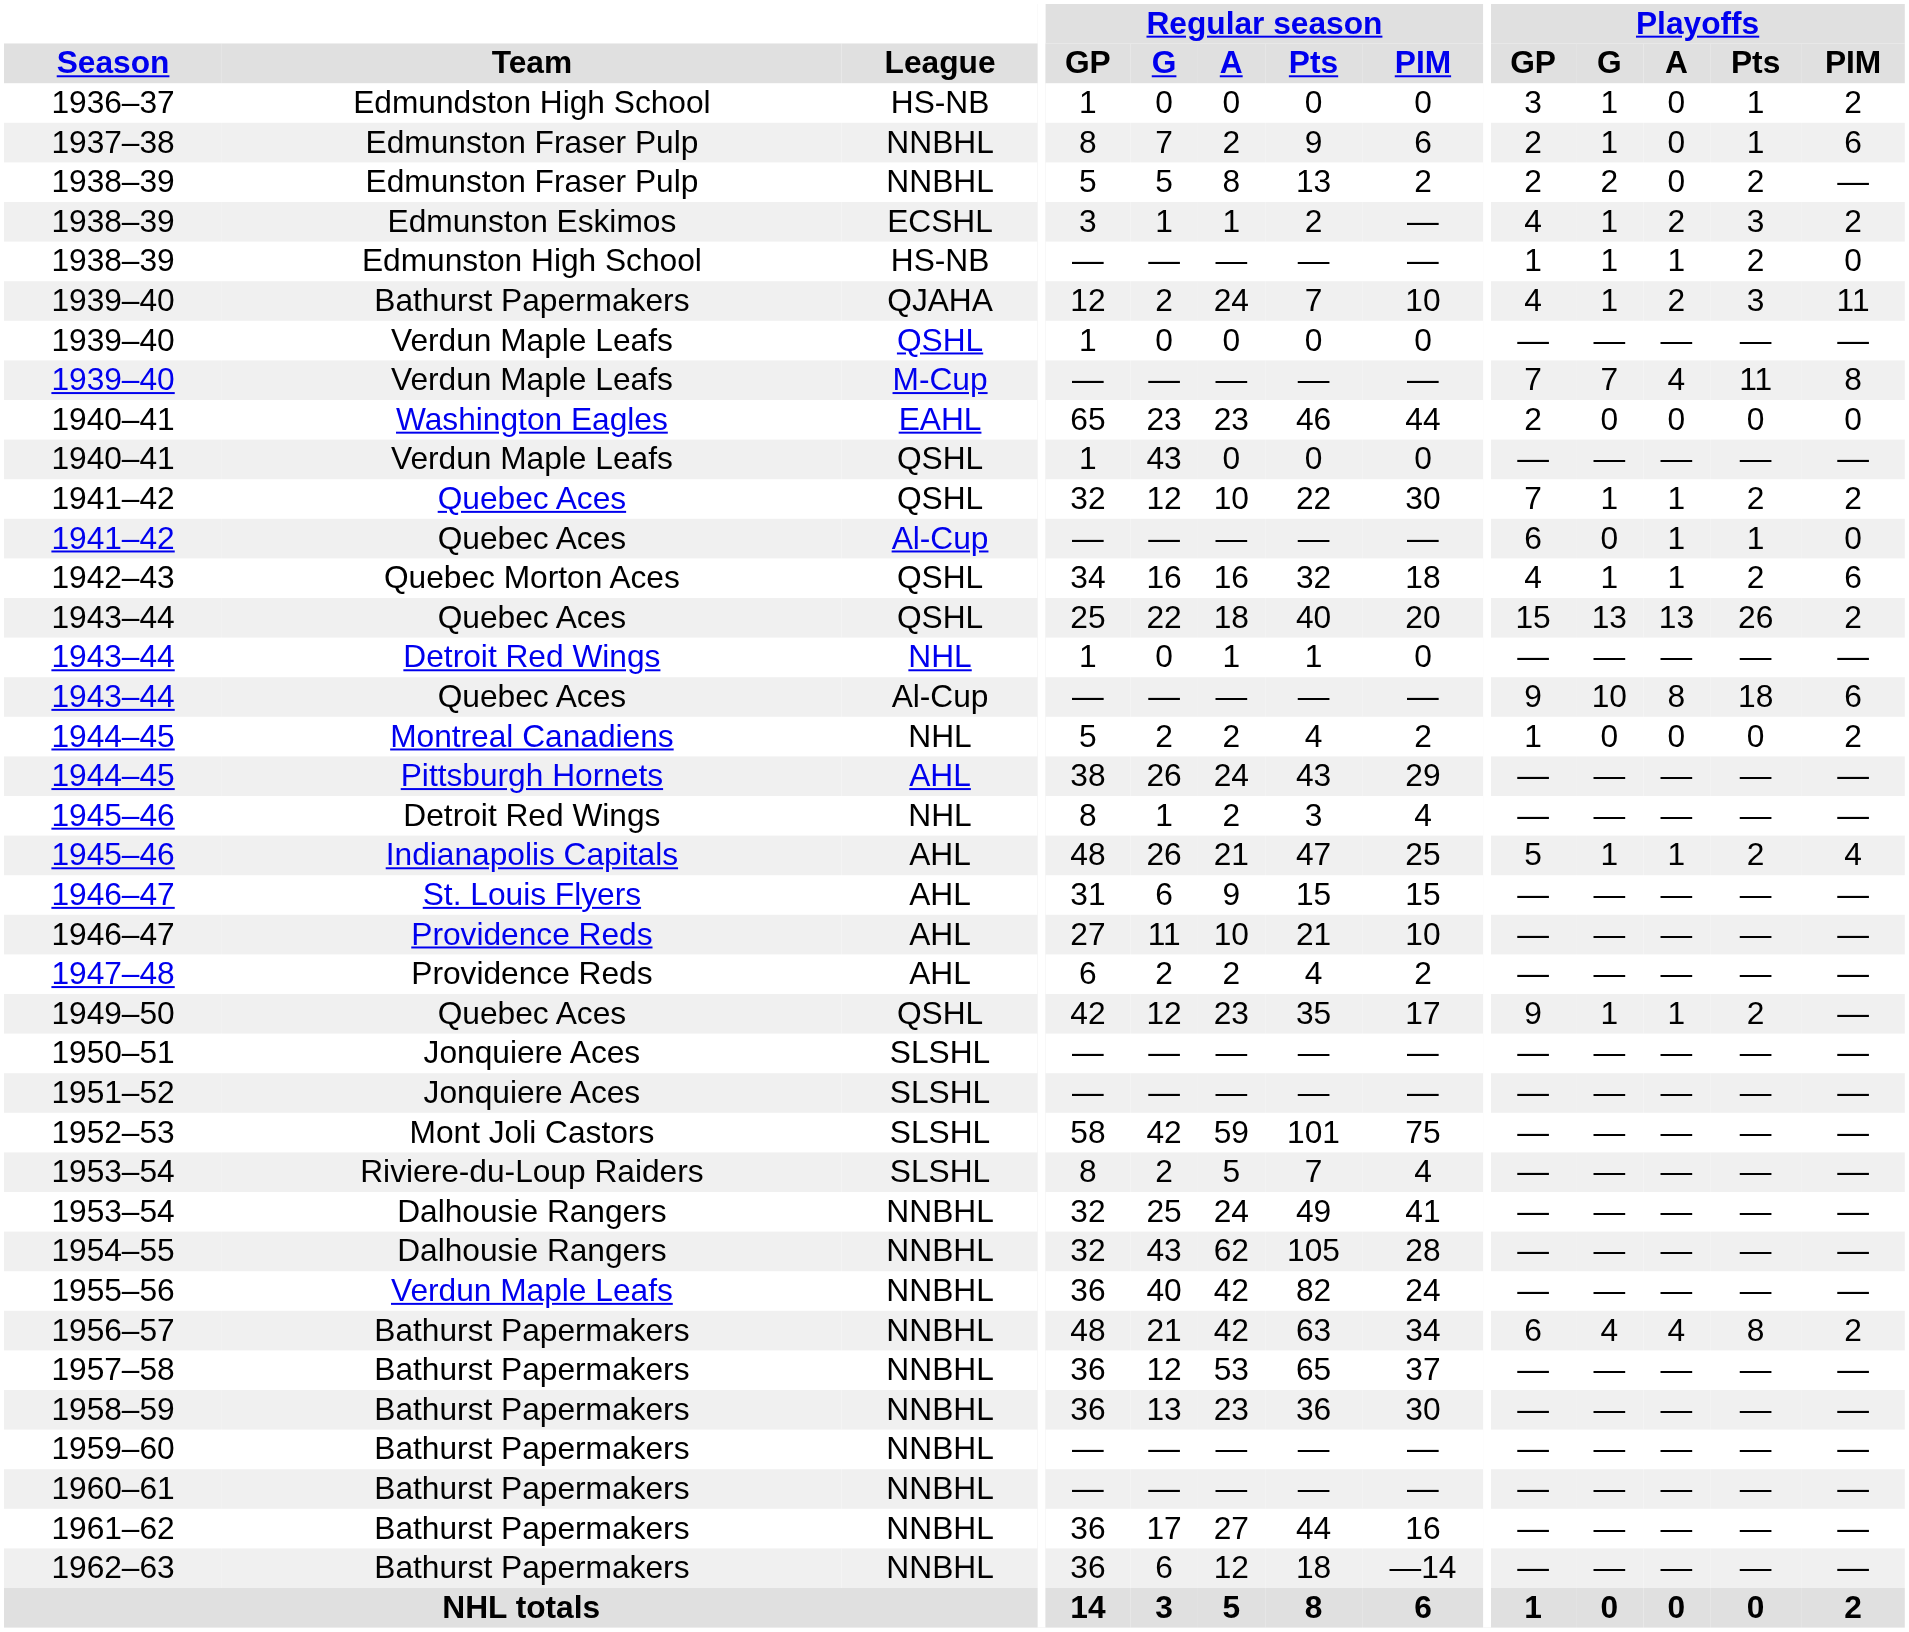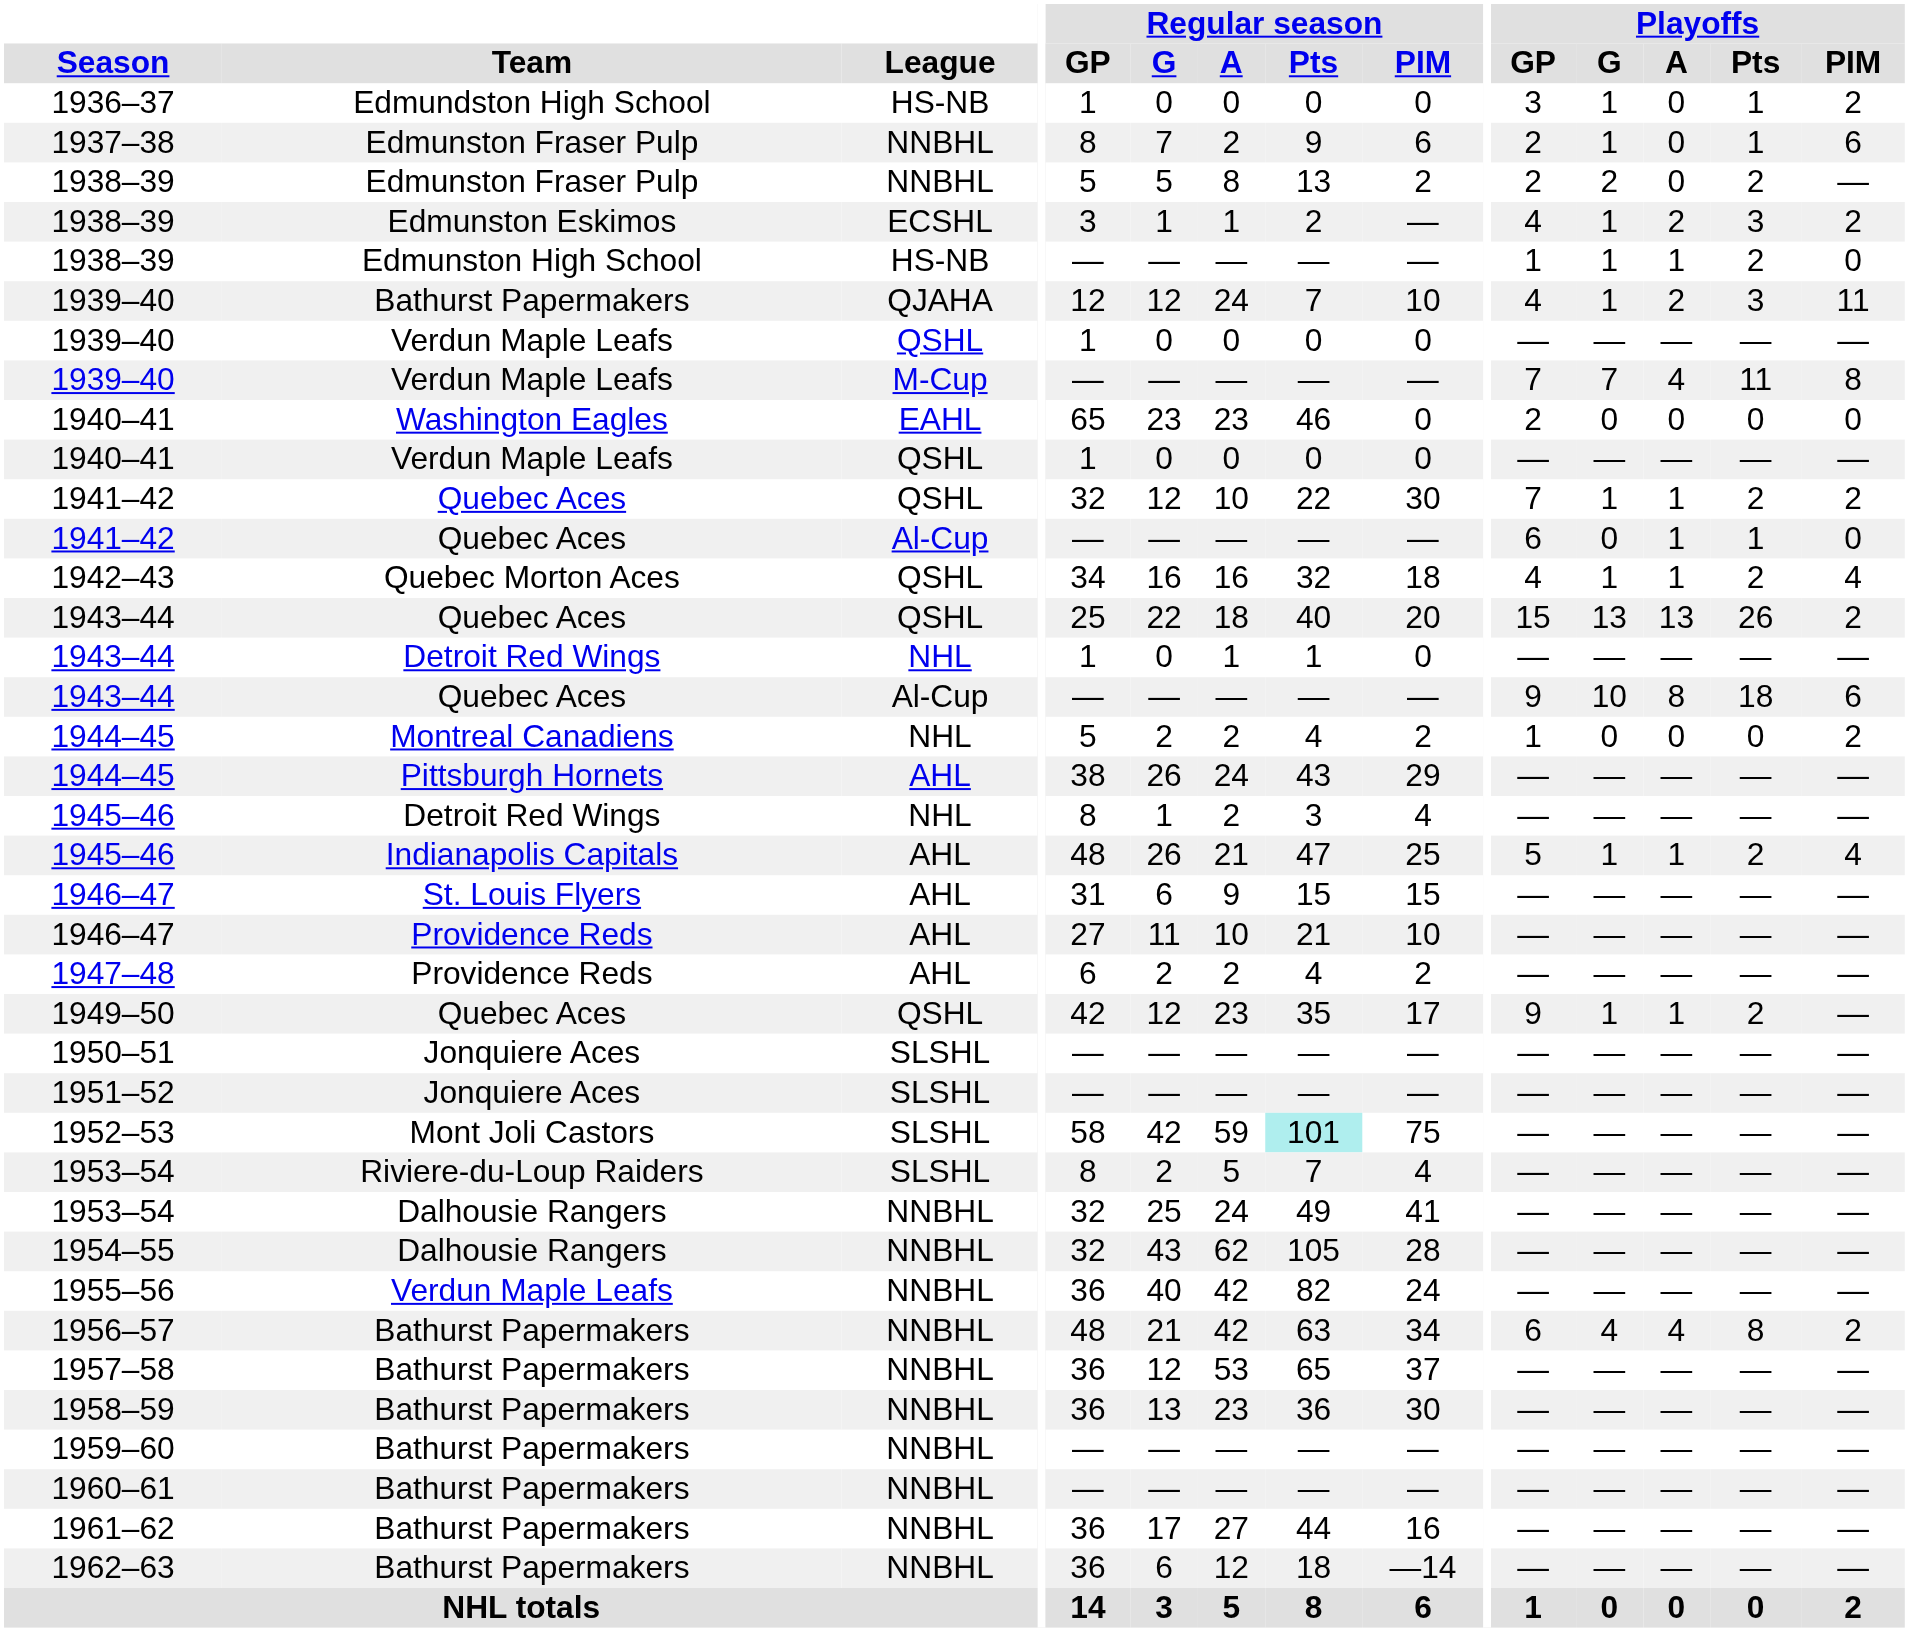 <table border="0" cellpadding="1" cellspacing="0" style="text-align:center; width:60em">
 <tr bgcolor="#e0e0e0">
 <th colspan="3" bgcolor="#ffffff"></th>
 <th rowspan="100" bgcolor="#ffffff"></th>
 <th colspan="5"><a href='#'>Regular season</a></th>
 <th rowspan="100" bgcolor="#ffffff"></th>
 <th colspan="5"><a href='#'>Playoffs</a></th>
 </tr>
 <tr bgcolor="#e0e0e0">
 <th><a href='#'>Season</a></th>
 <th>Team</th>
 <th>League</th>
 <th>GP</th>
 <th><a href='#'>G</a></th>
 <th><a href='#'>A</a></th>
 <th><a href='#'>Pts</a></th>
 <th><a href='#'>PIM</a></th>
 <th>GP</th>
 <th>G</th>
 <th>A</th>
 <th>Pts</th>
 <th>PIM</th>
 </tr>
 <tr>
 <td>1936–37</td>
 <td>Edmundston High School</td>
 <td>HS-NB</td>
 <td>1</td>
 <td>0</td>
 <td>0</td>
 <td>0</td>
 <td>0</td>
 <td>3</td>
 <td>1</td>
 <td>0</td>
 <td>1</td>
 <td>2</td>
 </tr>
 <tr bgcolor="#f0f0f0">
 <td>1937–38</td>
 <td>Edmunston Fraser Pulp</td>
 <td>NNBHL</td>
 <td>8</td>
 <td>7</td>
 <td>2</td>
 <td>9</td>
 <td>6</td>
 <td>2</td>
 <td>1</td>
 <td>0</td>
 <td>1</td>
 <td>6</td>
 </tr>
 <tr>
 <td>1938–39</td>
 <td>Edmunston Fraser Pulp</td>
 <td>NNBHL</td>
 <td>5</td>
 <td>5</td>
 <td>8</td>
 <td>13</td>
 <td>2</td>
 <td>2</td>
 <td>2</td>
 <td>0</td>
 <td>2</td>
 <td>—</td>
 </tr>
 <tr bgcolor="#f0f0f0">
 <td>1938–39</td>
 <td>Edmunston Eskimos</td>
 <td>ECSHL</td>
 <td>3</td>
 <td>1</td>
 <td>1</td>
 <td>2</td>
 <td>—</td>
 <td>4</td>
 <td>1</td>
 <td>2</td>
 <td>3</td>
 <td>2</td>
 </tr>
 <tr>
 <td>1938–39</td>
 <td>Edmunston High School</td>
 <td>HS-NB</td>
 <td>—</td>
 <td>—</td>
 <td>—</td>
 <td>—</td>
 <td>—</td>
 <td>1</td>
 <td>1</td>
 <td>1</td>
 <td>2</td>
 <td>0</td>
 </tr>
 <tr bgcolor="#f0f0f0">
 <td>1939–40</td>
 <td>Bathurst Papermakers</td>
 <td>QJAHA</td>
 <td>12</td>
-<td>2</td>
+<td>12</td>
 <td>24</td>
 <td>7</td>
 <td>10</td>
 <td>4</td>
 <td>1</td>
 <td>2</td>
 <td>3</td>
 <td>11</td>
 </tr>
 <tr>
 <td>1939–40</td>
 <td>Verdun Maple Leafs</td>
 <td><a href='#'>QSHL</a></td>
 <td>1</td>
 <td>0</td>
 <td>0</td>
 <td>0</td>
 <td>0</td>
 <td>—</td>
 <td>—</td>
 <td>—</td>
 <td>—</td>
 <td>—</td>
 </tr>
 <tr bgcolor="#f0f0f0">
 <td><a href='#'>1939–40</a></td>
 <td>Verdun Maple Leafs</td>
 <td><a href='#'>M-Cup</a></td>
 <td>—</td>
 <td>—</td>
 <td>—</td>
 <td>—</td>
 <td>—</td>
 <td>7</td>
 <td>7</td>
 <td>4</td>
 <td>11</td>
 <td>8</td>
 </tr>
 <tr>
 <td>1940–41</td>
 <td><a href='#'>Washington Eagles</a></td>
 <td><a href='#'>EAHL</a></td>
 <td>65</td>
 <td>23</td>
 <td>23</td>
 <td>46</td>
-<td>44</td>
+<td>0</td>
 <td>2</td>
 <td>0</td>
 <td>0</td>
 <td>0</td>
 <td>0</td>
 </tr>
 <tr bgcolor="#f0f0f0">
 <td>1940–41</td>
 <td>Verdun Maple Leafs</td>
 <td>QSHL</td>
 <td>1</td>
-<td>43</td>
+<td>0</td>
 <td>0</td>
 <td>0</td>
 <td>0</td>
 <td>—</td>
 <td>—</td>
 <td>—</td>
 <td>—</td>
 <td>—</td>
 </tr>
 <tr>
 <td>1941–42</td>
 <td><a href='#'>Quebec Aces</a></td>
 <td>QSHL</td>
 <td>32</td>
 <td>12</td>
 <td>10</td>
 <td>22</td>
 <td>30</td>
 <td>7</td>
 <td>1</td>
 <td>1</td>
 <td>2</td>
 <td>2</td>
 </tr>
 <tr bgcolor="#f0f0f0">
 <td><a href='#'>1941–42</a></td>
 <td>Quebec Aces</td>
 <td><a href='#'>Al-Cup</a></td>
 <td>—</td>
 <td>—</td>
 <td>—</td>
 <td>—</td>
 <td>—</td>
 <td>6</td>
 <td>0</td>
 <td>1</td>
 <td>1</td>
 <td>0</td>
 </tr>
 <tr>
 <td>1942–43</td>
 <td>Quebec Morton Aces</td>
 <td>QSHL</td>
 <td>34</td>
 <td>16</td>
 <td>16</td>
 <td>32</td>
 <td>18</td>
 <td>4</td>
 <td>1</td>
 <td>1</td>
 <td>2</td>
-<td>6</td>
+<td>4</td>
 </tr>
 <tr bgcolor="#f0f0f0">
 <td>1943–44</td>
 <td>Quebec Aces</td>
 <td>QSHL</td>
 <td>25</td>
 <td>22</td>
 <td>18</td>
 <td>40</td>
 <td>20</td>
 <td>15</td>
 <td>13</td>
 <td>13</td>
 <td>26</td>
 <td>2</td>
 </tr>
 <tr>
 <td><a href='#'>1943–44</a></td>
 <td><a href='#'>Detroit Red Wings</a></td>
 <td><a href='#'>NHL</a></td>
 <td>1</td>
 <td>0</td>
 <td>1</td>
 <td>1</td>
 <td>0</td>
 <td>—</td>
 <td>—</td>
 <td>—</td>
 <td>—</td>
 <td>—</td>
 </tr>
 <tr bgcolor="#f0f0f0">
 <td><a href='#'>1943–44</a></td>
 <td>Quebec Aces</td>
 <td>Al-Cup</td>
 <td>—</td>
 <td>—</td>
 <td>—</td>
 <td>—</td>
 <td>—</td>
 <td>9</td>
 <td>10</td>
 <td>8</td>
 <td>18</td>
 <td>6</td>
 </tr>
 <tr>
 <td><a href='#'>1944–45</a></td>
 <td><a href='#'>Montreal Canadiens</a></td>
 <td>NHL</td>
 <td>5</td>
 <td>2</td>
 <td>2</td>
 <td>4</td>
 <td>2</td>
 <td>1</td>
 <td>0</td>
 <td>0</td>
 <td>0</td>
 <td>2</td>
 </tr>
 <tr bgcolor="#f0f0f0">
 <td><a href='#'>1944–45</a></td>
 <td><a href='#'>Pittsburgh Hornets</a></td>
 <td><a href='#'>AHL</a></td>
 <td>38</td>
 <td>26</td>
 <td>24</td>
 <td>43</td>
 <td>29</td>
 <td>—</td>
 <td>—</td>
 <td>—</td>
 <td>—</td>
 <td>—</td>
 </tr>
 <tr>
 <td><a href='#'>1945–46</a></td>
 <td>Detroit Red Wings</td>
 <td>NHL</td>
 <td>8</td>
 <td>1</td>
 <td>2</td>
 <td>3</td>
 <td>4</td>
 <td>—</td>
 <td>—</td>
 <td>—</td>
 <td>—</td>
 <td>—</td>
 </tr>
 <tr bgcolor="#f0f0f0">
 <td><a href='#'>1945–46</a></td>
 <td><a href='#'>Indianapolis Capitals</a></td>
 <td>AHL</td>
 <td>48</td>
 <td>26</td>
 <td>21</td>
 <td>47</td>
 <td>25</td>
 <td>5</td>
 <td>1</td>
 <td>1</td>
 <td>2</td>
 <td>4</td>
 </tr>
 <tr>
 <td><a href='#'>1946–47</a></td>
 <td><a href='#'>St. Louis Flyers</a></td>
 <td>AHL</td>
 <td>31</td>
 <td>6</td>
 <td>9</td>
 <td>15</td>
 <td>15</td>
 <td>—</td>
 <td>—</td>
 <td>—</td>
 <td>—</td>
 <td>—</td>
 </tr>
 <tr bgcolor="#f0f0f0">
 <td>1946–47</td>
 <td><a href='#'>Providence Reds</a></td>
 <td>AHL</td>
 <td>27</td>
 <td>11</td>
 <td>10</td>
 <td>21</td>
 <td>10</td>
 <td>—</td>
 <td>—</td>
 <td>—</td>
 <td>—</td>
 <td>—</td>
 </tr>
 <tr>
 <td><a href='#'>1947–48</a></td>
 <td>Providence Reds</td>
 <td>AHL</td>
 <td>6</td>
 <td>2</td>
 <td>2</td>
 <td>4</td>
 <td>2</td>
 <td>—</td>
 <td>—</td>
 <td>—</td>
 <td>—</td>
 <td>—</td>
 </tr>
 <tr bgcolor="#f0f0f0">
 <td>1949–50</td>
 <td>Quebec Aces</td>
 <td>QSHL</td>
 <td>42</td>
 <td>12</td>
 <td>23</td>
 <td>35</td>
 <td>17</td>
 <td>9</td>
 <td>1</td>
 <td>1</td>
 <td>2</td>
 <td>—</td>
 </tr>
 <tr>
 <td>1950–51</td>
 <td>Jonquiere Aces</td>
 <td>SLSHL</td>
 <td>—</td>
 <td>—</td>
 <td>—</td>
 <td>—</td>
 <td>—</td>
 <td>—</td>
 <td>—</td>
 <td>—</td>
 <td>—</td>
 <td>—</td>
 </tr>
 <tr bgcolor="#f0f0f0">
 <td>1951–52</td>
 <td>Jonquiere Aces</td>
 <td>SLSHL</td>
 <td>—</td>
 <td>—</td>
 <td>—</td>
 <td>—</td>
 <td>—</td>
 <td>—</td>
 <td>—</td>
 <td>—</td>
 <td>—</td>
 <td>—</td>
 </tr>
 <tr>
 <td>1952–53</td>
 <td>Mont Joli Castors</td>
 <td>SLSHL</td>
 <td>58</td>
 <td>42</td>
 <td>59</td>
-<td>101</td>
+<td style="background: paleturquoise;">101</td>
 <td>75</td>
 <td>—</td>
 <td>—</td>
 <td>—</td>
 <td>—</td>
 <td>—</td>
 </tr>
 <tr bgcolor="#f0f0f0">
 <td>1953–54</td>
 <td>Riviere-du-Loup Raiders</td>
 <td>SLSHL</td>
 <td>8</td>
 <td>2</td>
 <td>5</td>
 <td>7</td>
 <td>4</td>
 <td>—</td>
 <td>—</td>
 <td>—</td>
 <td>—</td>
 <td>—</td>
 </tr>
 <tr>
 <td>1953–54</td>
 <td>Dalhousie Rangers</td>
 <td>NNBHL</td>
 <td>32</td>
 <td>25</td>
 <td>24</td>
 <td>49</td>
 <td>41</td>
 <td>—</td>
 <td>—</td>
 <td>—</td>
 <td>—</td>
 <td>—</td>
 </tr>
 <tr bgcolor="#f0f0f0">
 <td>1954–55</td>
 <td>Dalhousie Rangers</td>
 <td>NNBHL</td>
 <td>32</td>
 <td>43</td>
 <td>62</td>
 <td>105</td>
 <td>28</td>
 <td>—</td>
 <td>—</td>
 <td>—</td>
 <td>—</td>
 <td>—</td>
 </tr>
 <tr>
 <td>1955–56</td>
 <td><a href='#'>Verdun Maple Leafs</a></td>
 <td>NNBHL</td>
 <td>36</td>
 <td>40</td>
 <td>42</td>
 <td>82</td>
 <td>24</td>
 <td>—</td>
 <td>—</td>
 <td>—</td>
 <td>—</td>
 <td>—</td>
 </tr>
 <tr bgcolor="#f0f0f0">
 <td>1956–57</td>
 <td>Bathurst Papermakers</td>
 <td>NNBHL</td>
 <td>48</td>
 <td>21</td>
 <td>42</td>
 <td>63</td>
 <td>34</td>
 <td>6</td>
 <td>4</td>
 <td>4</td>
 <td>8</td>
 <td>2</td>
 </tr>
 <tr>
 <td>1957–58</td>
 <td>Bathurst Papermakers</td>
 <td>NNBHL</td>
 <td>36</td>
 <td>12</td>
 <td>53</td>
 <td>65</td>
 <td>37</td>
 <td>—</td>
 <td>—</td>
 <td>—</td>
 <td>—</td>
 <td>—</td>
 </tr>
 <tr bgcolor="#f0f0f0">
 <td>1958–59</td>
 <td>Bathurst Papermakers</td>
 <td>NNBHL</td>
 <td>36</td>
 <td>13</td>
 <td>23</td>
 <td>36</td>
 <td>30</td>
 <td>—</td>
 <td>—</td>
 <td>—</td>
 <td>—</td>
 <td>—</td>
 </tr>
 <tr>
 <td>1959–60</td>
 <td>Bathurst Papermakers</td>
 <td>NNBHL</td>
 <td>—</td>
 <td>—</td>
 <td>—</td>
 <td>—</td>
 <td>—</td>
 <td>—</td>
 <td>—</td>
 <td>—</td>
 <td>—</td>
 <td>—</td>
 </tr>
 <tr bgcolor="#f0f0f0">
 <td>1960–61</td>
 <td>Bathurst Papermakers</td>
 <td>NNBHL</td>
 <td>—</td>
 <td>—</td>
 <td>—</td>
 <td>—</td>
 <td>—</td>
 <td>—</td>
 <td>—</td>
 <td>—</td>
 <td>—</td>
 <td>—</td>
 </tr>
 <tr>
 <td>1961–62</td>
 <td>Bathurst Papermakers</td>
 <td>NNBHL</td>
 <td>36</td>
 <td>17</td>
 <td>27</td>
 <td>44</td>
 <td>16</td>
 <td>—</td>
 <td>—</td>
 <td>—</td>
 <td>—</td>
 <td>—</td>
 </tr>
 <tr bgcolor="#f0f0f0">
 <td>1962–63</td>
 <td>Bathurst Papermakers</td>
 <td>NNBHL</td>
 <td>36</td>
 <td>6</td>
 <td>12</td>
 <td>18</td>
 <td>—14</td>
 <td>—</td>
 <td>—</td>
 <td>—</td>
 <td>—</td>
 <td>—</td>
 </tr>
 <tr bgcolor="#e0e0e0">
 <th colspan="3">NHL totals</th>
 <th>14</th>
 <th>3</th>
 <th>5</th>
 <th>8</th>
 <th>6</th>
 <th>1</th>
 <th>0</th>
 <th>0</th>
 <th>0</th>
 <th>2</th>
 </tr>
 </table>
